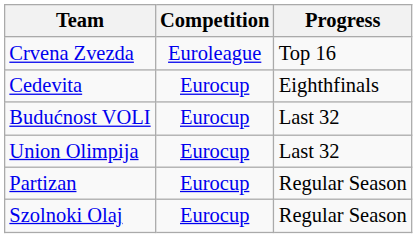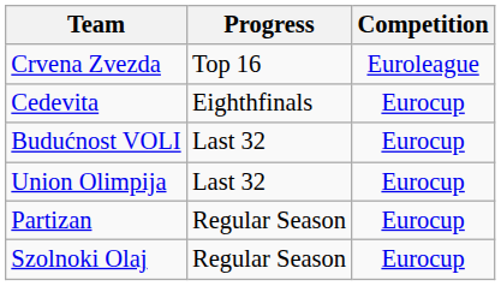 <table class="wikitable sortable">
 <tr>
 <th>Team</th>
+<th>Progress</th>
 <th>Competition</th>
-<th>Progress</th>
 </tr>
 <tr>
 <td> <a href='#'>Crvena Zvezda</a></td>
+<td>Top 16</td>
 <td align="center"><a href='#'>Euroleague</a></td>
-<td>Top 16</td>
 </tr>
 <tr>
 <td> <a href='#'>Cedevita</a></td>
+<td>Eighthfinals</td>
 <td align="center"><a href='#'>Eurocup</a></td>
-<td>Eighthfinals</td>
 </tr>
 <tr>
 <td> <a href='#'>Budućnost VOLI</a></td>
+<td>Last 32</td>
 <td align="center"><a href='#'>Eurocup</a></td>
-<td>Last 32</td>
 </tr>
 <tr>
 <td> <a href='#'>Union Olimpija</a></td>
+<td>Last 32</td>
 <td align="center"><a href='#'>Eurocup</a></td>
-<td>Last 32</td>
 </tr>
 <tr>
 <td> <a href='#'>Partizan</a></td>
+<td>Regular Season</td>
 <td align="center"><a href='#'>Eurocup</a></td>
-<td>Regular Season</td>
 </tr>
 <tr>
 <td> <a href='#'>Szolnoki Olaj</a></td>
+<td>Regular Season</td>
 <td align="center"><a href='#'>Eurocup</a></td>
-<td>Regular Season</td>
 </tr>
 </table>
